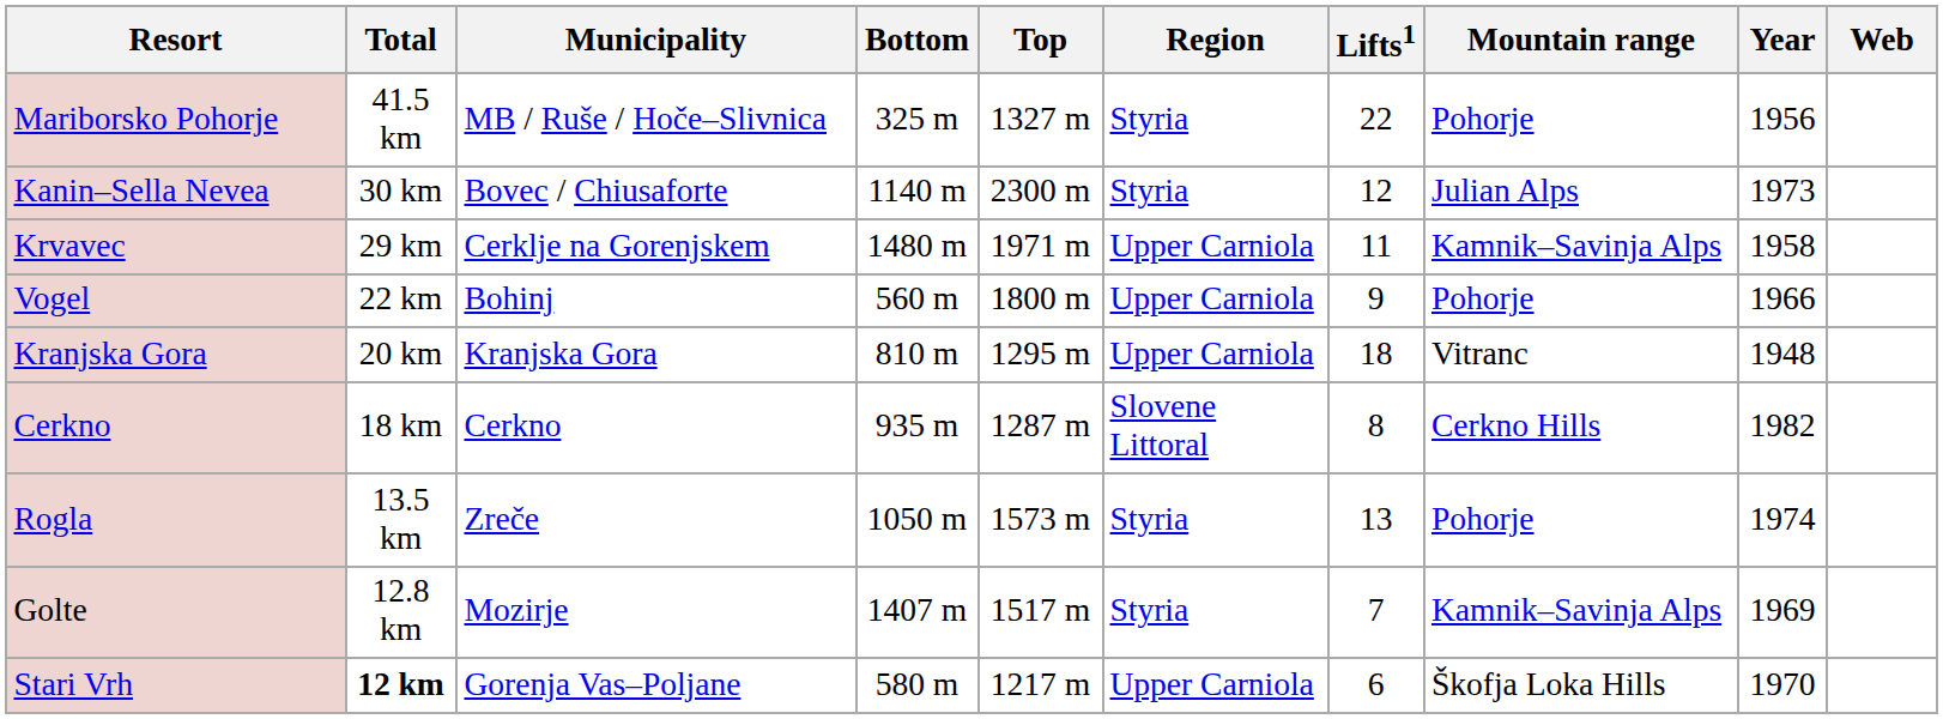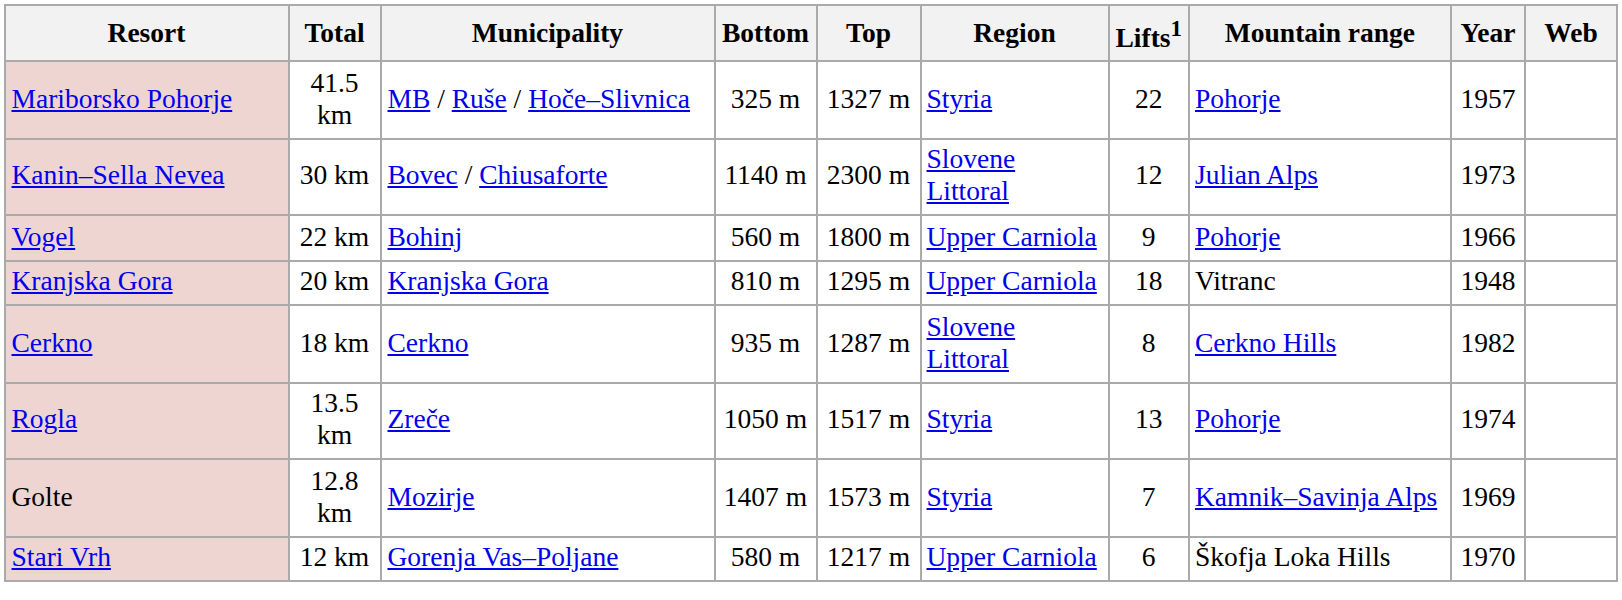 <table class="wikitable sortable" style="background:#fff; font-size:86%; line-height:16px; border:grey solid 1px; border-collapse:collapse">
 <tr>
 <th bgcolor=ececec width=135>Resort</th>
 <th bgcolor=ececec width=40>Total</th>
 <th bgcolor=ececec width=160>Municipality</th>
 <th bgcolor=ececec width=45>Bottom</th>
 <th bgcolor=ececec width=45>Top</th>
 <th bgcolor=ececec width=88>Region</th>
 <th bgcolor=ececec width=30>Lifts<sup>1</sup></th>
 <th bgcolor=ececec width=125>Mountain range</th>
 <th bgcolor=ececec width=30>Year</th>
 <th bgcolor=ececec width=40>Web</th>
 </tr>
 <tr>
 <td bgcolor=#EED5D2><a href='#'>Mariborsko Pohorje</a></td>
 <td align=center>41.5 km</td>
 <td><a href='#'>MB</a> / <a href='#'>Ruše</a> / <a href='#'>Hoče–Slivnica</a></td>
 <td align=center>325 m</td>
 <td align=center>1327 m</td>
 <td><a href='#'>Styria</a></td>
 <td align=center>22</td>
 <td><a href='#'>Pohorje</a></td>
-<td align=center>1956</td>
+<td align=center>1957</td>
 <td align=center> <small></small></td>
 </tr>
 <tr>
 <td bgcolor=#EED5D2><a href='#'>Kanin–Sella Nevea</a></td>
 <td align=center>30 km</td>
 <td><a href='#'>Bovec</a> / <a href='#'>Chiusaforte</a></td>
 <td align=center>1140 m</td>
 <td align=center>2300 m</td>
-<td><a href='#'>Styria</a></td>
+<td><a href='#'>Slovene Littoral</a></td>
 <td align=center>12</td>
 <td><a href='#'>Julian Alps</a></td>
 <td align=center>1973</td>
-<td align=center></td>
-</tr>
-<tr>
-<td bgcolor=#EED5D2><a href='#'>Krvavec</a></td>
-<td align=center>29 km</td>
-<td><a href='#'>Cerklje na Gorenjskem</a></td>
-<td align=center>1480 m</td>
-<td align=center>1971 m</td>
-<td><a href='#'>Upper Carniola</a></td>
-<td align=center>11</td>
-<td><a href='#'>Kamnik–Savinja Alps</a></td>
-<td align=center>1958</td>
 <td align=center></td>
 </tr>
 <tr>
 <td bgcolor=#EED5D2><a href='#'>Vogel</a></td>
 <td align=center>22 km</td>
 <td><a href='#'>Bohinj</a></td>
 <td align=center>560 m</td>
 <td align=center>1800 m</td>
 <td><a href='#'>Upper Carniola</a></td>
 <td align=center>9</td>
 <td><a href='#'>Pohorje</a></td>
 <td align=center>1966</td>
 <td align=center></td>
 </tr>
 <tr>
 <td bgcolor=#EED5D2><a href='#'>Kranjska Gora</a></td>
 <td align=center>20 km</td>
 <td><a href='#'>Kranjska Gora</a></td>
 <td align=center>810 m</td>
 <td align=center>1295 m</td>
 <td><a href='#'>Upper Carniola</a></td>
 <td align=center>18</td>
 <td>Vitranc</td>
 <td align=center>1948</td>
 <td align=center> <small></small></td>
 </tr>
 <tr>
 <td bgcolor=#EED5D2><a href='#'>Cerkno</a></td>
 <td align=center>18 km</td>
 <td><a href='#'>Cerkno</a></td>
 <td align=center>935 m</td>
 <td align=center>1287 m</td>
 <td><a href='#'>Slovene Littoral</a></td>
 <td align=center>8</td>
 <td><a href='#'>Cerkno Hills</a></td>
 <td align=center>1982</td>
 <td align=center></td>
 </tr>
 <tr>
 <td bgcolor=#EED5D2><a href='#'>Rogla</a></td>
 <td align=center>13.5 km</td>
 <td><a href='#'>Zreče</a></td>
 <td align=center>1050 m</td>
-<td align=center>1573 m</td>
+<td align=center>1517 m</td>
 <td><a href='#'>Styria</a></td>
 <td align=center>13</td>
 <td><a href='#'>Pohorje</a></td>
 <td align=center>1974</td>
 <td align=center></td>
 </tr>
 <tr>
 <td bgcolor=#EED5D2>Golte</td>
 <td align=center>12.8 km</td>
 <td><a href='#'>Mozirje</a></td>
 <td align=center>1407 m</td>
-<td align=center>1517 m</td>
+<td align=center>1573 m</td>
 <td><a href='#'>Styria</a></td>
 <td align=center>7</td>
 <td><a href='#'>Kamnik–Savinja Alps</a></td>
 <td align=center>1969</td>
 <td align=center></td>
 </tr>
 <tr>
 <td bgcolor=#EED5D2><a href='#'>Stari Vrh</a></td>
-<td align=center><strong>12 km</strong></td>
+<td align=center>12 km</td>
 <td><a href='#'>Gorenja Vas–Poljane</a></td>
 <td align=center>580 m</td>
 <td align=center>1217 m</td>
 <td><a href='#'>Upper Carniola</a></td>
 <td align=center>6</td>
 <td>Škofja Loka Hills</td>
 <td align=center>1970</td>
 <td align=center></td>
 </tr>
 </table>
